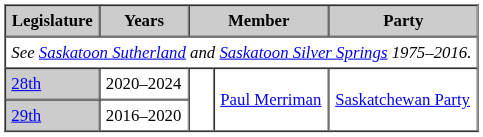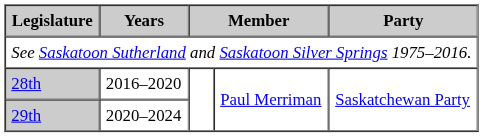 <table border=1 cellpadding=5 cellspacing=0>
 <tr bgcolor="CCCCCC">
 <th>Legislature</th>
 <th>Years</th>
 <th colspan="2">Member</th>
 <th>Party</th>
 </tr>
 <tr>
 <td colspan="5" align="center"><em>See <a href='#'>Saskatoon Sutherland</a> and <a href='#'>Saskatoon Silver Springs</a> 1975–2016.</em></td>
 </tr>
 <tr>
 <td bgcolor="CCCCCC"><a href='#'>28th</a></td>
-<td>2020–2024</td>
+<td>2016–2020</td>
 <td rowspan=2 >   </td>
 <td rowspan=2><a href='#'>Paul Merriman</a></td>
 <td rowspan=2><a href='#'>Saskatchewan Party</a></td>
 </tr>
 <tr>
 <td bgcolor="CCCCCC"><a href='#'>29th</a></td>
-<td>2016–2020</td>
+<td>2020–2024</td>
 </tr>
 </table>
